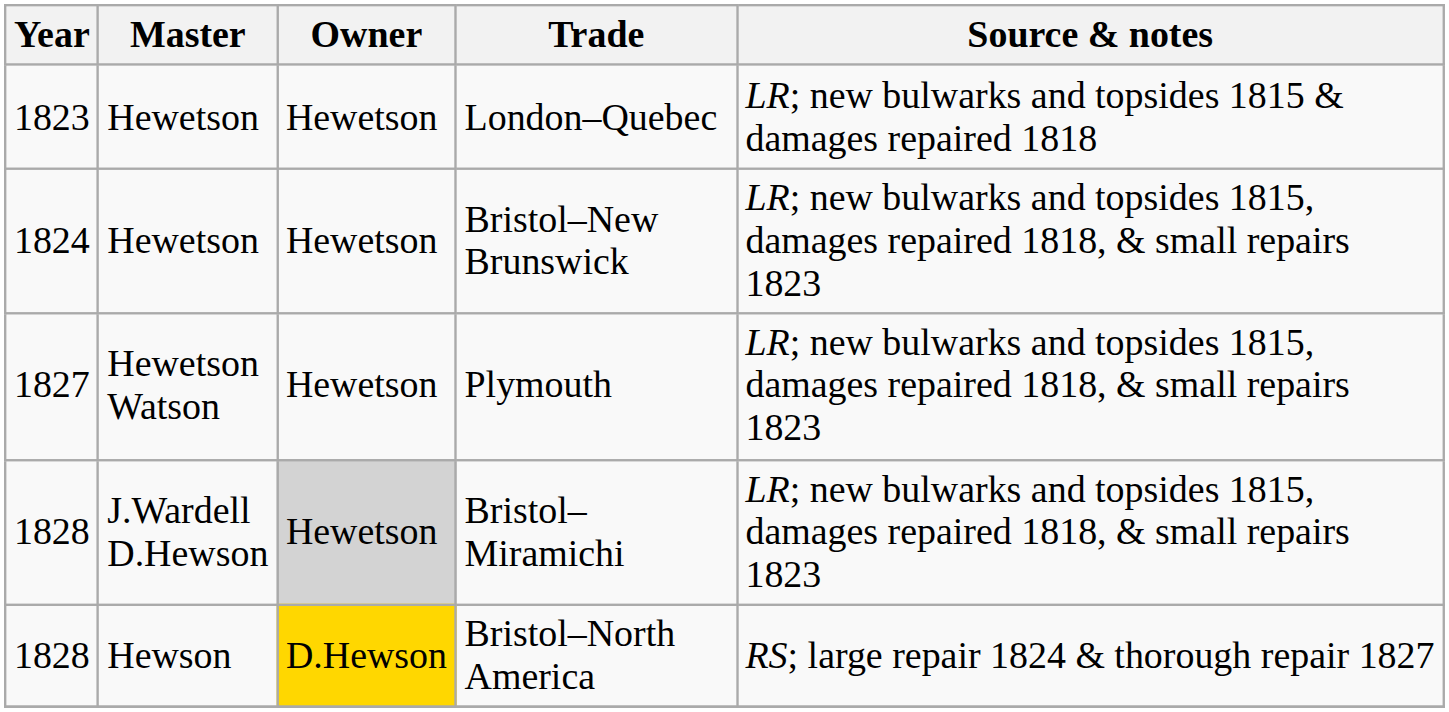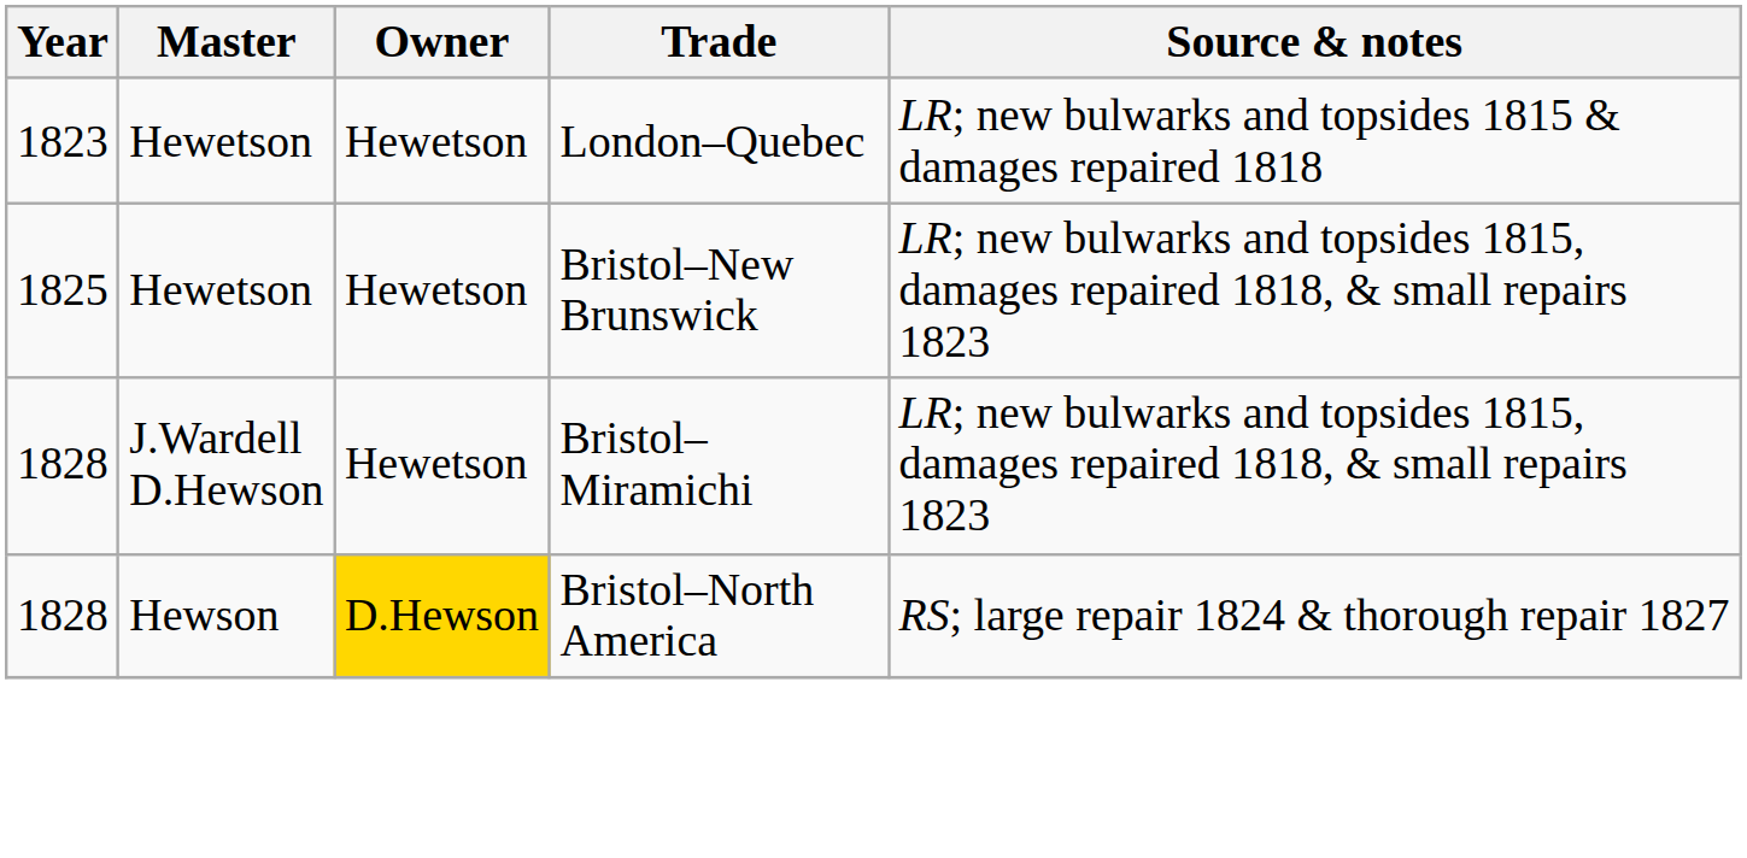 <table class=" wikitable">
 <tr>
 <th>Year</th>
 <th>Master</th>
 <th>Owner</th>
 <th>Trade</th>
 <th>Source & notes</th>
 </tr>
 <tr>
 <td>1823</td>
 <td>Hewetson</td>
 <td>Hewetson</td>
 <td>London–Quebec</td>
 <td><em>LR</em>; new bulwarks and topsides 1815 & damages repaired 1818</td>
 </tr>
 <tr>
-<td>1824</td>
+<td>1825</td>
 <td>Hewetson</td>
 <td>Hewetson</td>
 <td>Bristol–New Brunswick</td>
 <td><em>LR</em>; new bulwarks and topsides 1815, damages repaired 1818, & small repairs 1823</td>
 </tr>
 <tr>
-<td>1827</td>
-<td>Hewetson<br>Watson</td>
-<td>Hewetson</td>
-<td>Plymouth</td>
-<td><em>LR</em>; new bulwarks and topsides 1815, damages repaired 1818, & small repairs 1823</td>
-</tr>
-<tr>
 <td>1828</td>
 <td>J.Wardell<br>D.Hewson</td>
-<td style="background: lightgrey;">Hewetson</td>
+<td>Hewetson</td>
 <td>Bristol–Miramichi</td>
 <td><em>LR</em>; new bulwarks and topsides 1815, damages repaired 1818, & small repairs 1823</td>
 </tr>
 <tr>
 <td>1828</td>
 <td>Hewson</td>
 <td style="background: gold;">D.Hewson</td>
 <td>Bristol–North America</td>
 <td><em>RS</em>; large repair 1824 & thorough repair 1827</td>
 </tr>
 <tr>
 </tr>
 </table>
